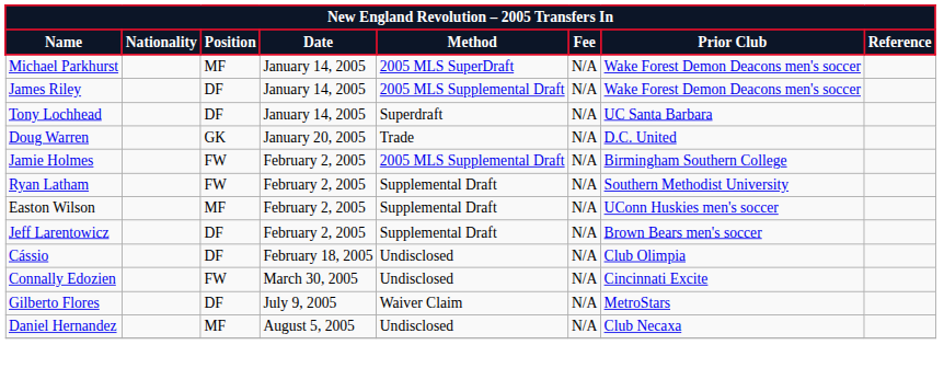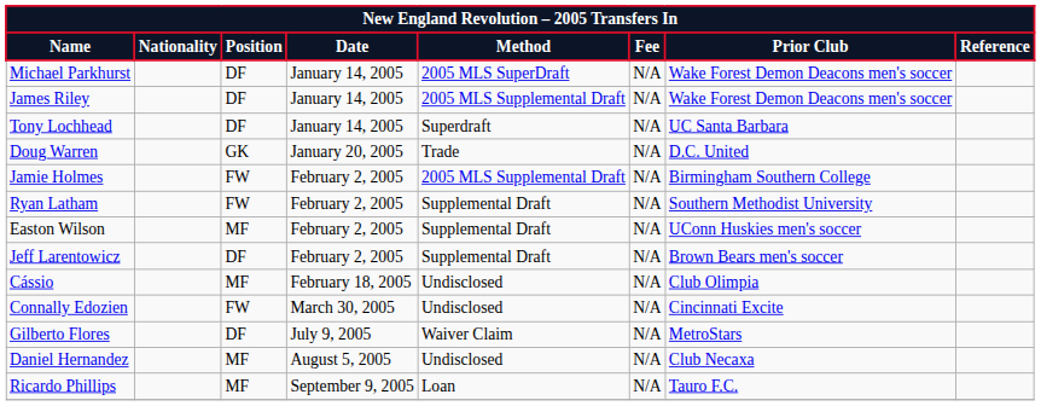 <table class="wikitable">
 <tr>
 <th colspan="8" style="background:#0c1527; color:#fff; border:2px solid #e20e2a; text-align: center; font-weight:bold;">New England Revolution – 2005 Transfers In</th>
 </tr>
 <tr>
 <th style="background:#0c1527; color:#fff; border:2px solid #e20e2a;" scope="col">Name</th>
 <th style="background:#0c1527; color:#fff; border:2px solid #e20e2a;" scope="col">Nationality</th>
 <th style="background:#0c1527; color:#fff; border:2px solid #e20e2a;" scope="col">Position</th>
 <th style="background:#0c1527; color:#fff; border:2px solid #e20e2a;" scope="col">Date</th>
 <th style="background:#0c1527; color:#fff; border:2px solid #e20e2a;" scope="col">Method</th>
 <th style="background:#0c1527; color:#fff; border:2px solid #e20e2a;" scope="col">Fee</th>
 <th style="background:#0c1527; color:#fff; border:2px solid #e20e2a;" scope="col">Prior Club</th>
 <th style="background:#0c1527; color:#fff; border:2px solid #e20e2a;" scope="col">Reference</th>
 </tr>
 <tr>
 <td><a href='#'>Michael Parkhurst</a></td>
 <td></td>
-<td>MF</td>
+<td>DF</td>
 <td>January 14, 2005</td>
 <td><a href='#'>2005 MLS SuperDraft</a></td>
 <td>N/A</td>
 <td><a href='#'>Wake Forest Demon Deacons men's soccer</a></td>
 <td></td>
 </tr>
 <tr>
 <td><a href='#'>James Riley</a></td>
 <td></td>
 <td>DF</td>
 <td>January 14, 2005</td>
 <td><a href='#'>2005 MLS Supplemental Draft</a></td>
 <td>N/A</td>
 <td><a href='#'>Wake Forest Demon Deacons men's soccer</a></td>
 <td></td>
 </tr>
 <tr>
 <td><a href='#'>Tony Lochhead</a></td>
 <td></td>
 <td>DF</td>
 <td>January 14, 2005</td>
 <td>Superdraft</td>
 <td>N/A</td>
 <td><a href='#'>UC Santa Barbara</a></td>
 <td></td>
 </tr>
 <tr>
 <td><a href='#'>Doug Warren</a></td>
 <td></td>
 <td>GK</td>
 <td>January 20, 2005</td>
 <td>Trade</td>
 <td>N/A</td>
 <td><a href='#'>D.C. United</a></td>
 <td></td>
 </tr>
 <tr>
 <td><a href='#'>Jamie Holmes</a></td>
 <td></td>
 <td>FW</td>
 <td>February 2, 2005</td>
 <td><a href='#'>2005 MLS Supplemental Draft</a></td>
 <td>N/A</td>
 <td><a href='#'>Birmingham Southern College</a></td>
 <td></td>
 </tr>
 <tr>
 <td><a href='#'>Ryan Latham</a></td>
 <td></td>
 <td>FW</td>
 <td>February 2, 2005</td>
 <td>Supplemental Draft</td>
 <td>N/A</td>
 <td><a href='#'>Southern Methodist University</a></td>
 <td></td>
 </tr>
 <tr>
 <td>Easton Wilson</td>
 <td></td>
 <td>MF</td>
 <td>February 2, 2005</td>
 <td>Supplemental Draft</td>
 <td>N/A</td>
 <td><a href='#'>UConn Huskies men's soccer</a></td>
 <td></td>
 </tr>
 <tr>
 <td><a href='#'>Jeff Larentowicz</a></td>
 <td></td>
 <td>DF</td>
 <td>February 2, 2005</td>
 <td>Supplemental Draft</td>
 <td>N/A</td>
 <td><a href='#'>Brown Bears men's soccer</a></td>
 <td></td>
 </tr>
 <tr>
 <td><a href='#'>Cássio</a></td>
 <td></td>
-<td>DF</td>
+<td>MF</td>
 <td>February 18, 2005</td>
 <td>Undisclosed</td>
 <td>N/A</td>
 <td><a href='#'>Club Olimpia</a></td>
 <td></td>
 </tr>
 <tr>
 <td><a href='#'>Connally Edozien</a></td>
 <td></td>
 <td>FW</td>
 <td>March 30, 2005</td>
 <td>Undisclosed</td>
 <td>N/A</td>
 <td><a href='#'>Cincinnati Excite</a></td>
 <td></td>
 </tr>
 <tr>
 <td><a href='#'>Gilberto Flores</a></td>
 <td></td>
 <td>DF</td>
 <td>July 9, 2005</td>
 <td>Waiver Claim</td>
 <td>N/A</td>
 <td><a href='#'>MetroStars</a></td>
 <td></td>
 </tr>
 <tr>
 <td><a href='#'>Daniel Hernandez</a></td>
 <td></td>
 <td>MF</td>
 <td>August 5, 2005</td>
 <td>Undisclosed</td>
 <td>N/A</td>
 <td><a href='#'>Club Necaxa</a></td>
 <td></td>
 </tr>
 <tr>
+<td><a href='#'>Ricardo Phillips</a></td>
+<td></td>
+<td>MF</td>
+<td>September 9, 2005</td>
+<td>Loan</td>
+<td>N/A</td>
+<td><a href='#'>Tauro F.C.</a></td>
+<td></td>
+</tr>
+<tr>
 </tr>
 </table>
